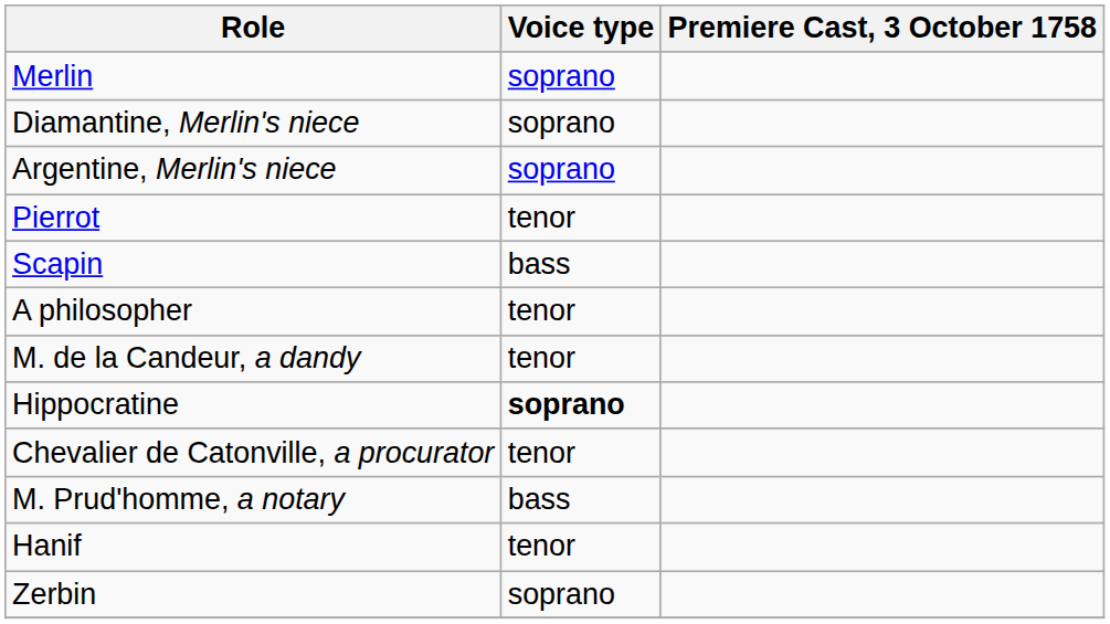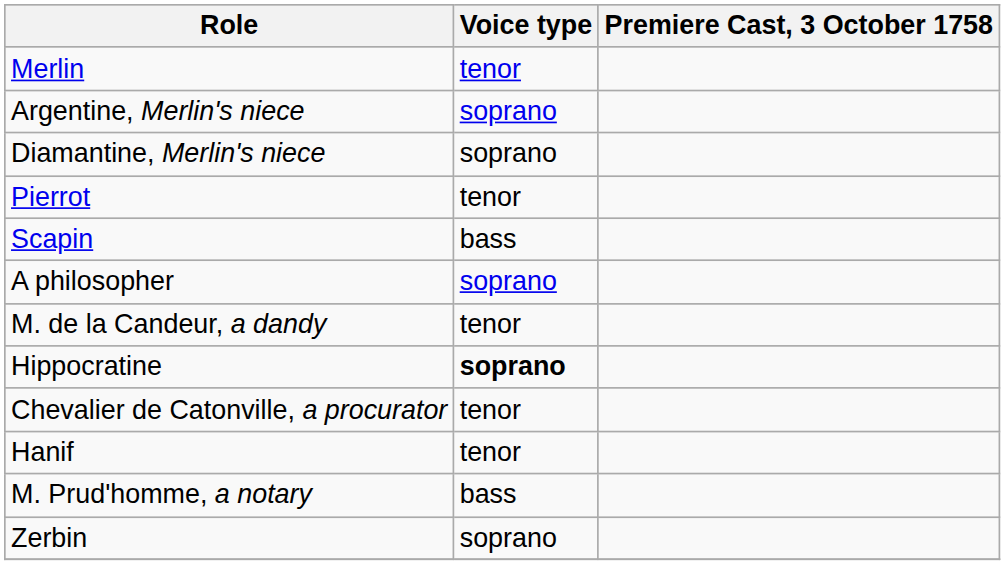 <table class="wikitable">
 <tr>
 <th>Role</th>
 <th>Voice type</th>
 <th>Premiere Cast, 3 October 1758</th>
 </tr>
 <tr>
 <td><a href='#'>Merlin</a></td>
+<td><a href='#'>tenor</a></td>
+<td></td>
+</tr>
+<tr>
+<td>Argentine, <em>Merlin's niece</em></td>
 <td><a href='#'>soprano</a></td>
 <td></td>
 </tr>
 <tr>
 <td>Diamantine, <em>Merlin's niece</em></td>
 <td>soprano</td>
-<td></td>
-</tr>
-<tr>
-<td>Argentine, <em>Merlin's niece</em></td>
-<td><a href='#'>soprano</a></td>
 <td></td>
 </tr>
 <tr>
 <td><a href='#'>Pierrot</a></td>
 <td>tenor</td>
 <td></td>
 </tr>
 <tr>
 <td><a href='#'>Scapin</a></td>
 <td>bass</td>
 <td></td>
 </tr>
 <tr>
 <td>A philosopher</td>
-<td>tenor</td>
+<td><a href='#'>soprano</a></td>
 <td></td>
 </tr>
 <tr>
 <td>M. de la Candeur, <em>a dandy</em></td>
 <td>tenor</td>
 <td></td>
 </tr>
 <tr>
 <td>Hippocratine</td>
 <td><strong>soprano</strong></td>
 <td></td>
 </tr>
 <tr>
 <td>Chevalier de Catonville, <em>a procurator</em></td>
 <td>tenor</td>
 <td></td>
 </tr>
 <tr>
-<td>M. Prud'homme, <em>a notary</em></td>
-<td>bass</td>
+<td>Hanif</td>
+<td>tenor</td>
 <td></td>
 </tr>
 <tr>
-<td>Hanif</td>
-<td>tenor</td>
+<td>M. Prud'homme, <em>a notary</em></td>
+<td>bass</td>
 <td></td>
 </tr>
 <tr>
 <td>Zerbin</td>
 <td>soprano</td>
 <td></td>
 </tr>
 <tr>
 </tr>
 </table>
